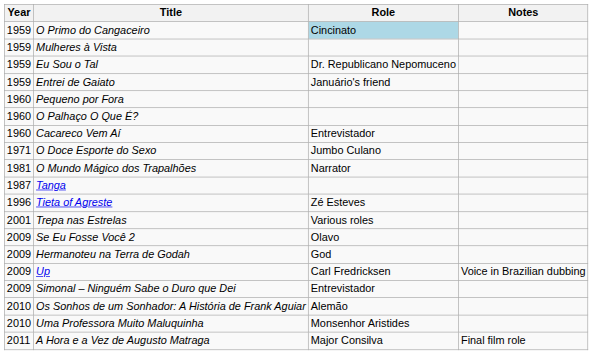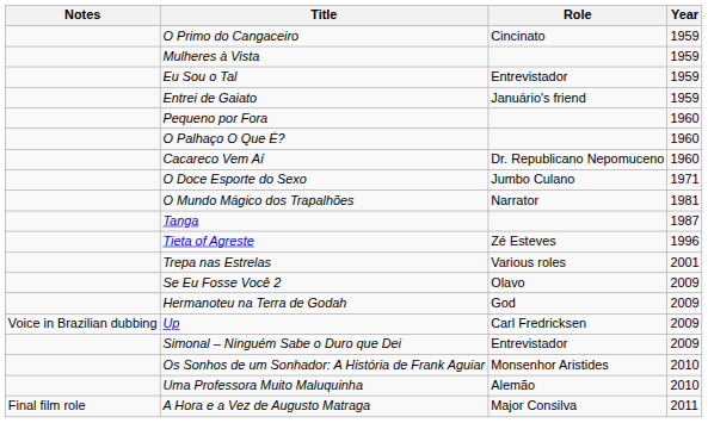 <table class="wikitable plainrowheaders">
 <tr>
-<th>Year</th>
+<th>Notes</th>
 <th>Title</th>
 <th>Role</th>
-<th>Notes</th>
+<th>Year</th>
 </tr>
 <tr>
+<td></td>
+<td><em>O Primo do Cangaceiro</em></td>
+<td>Cincinato</td>
 <td>1959</td>
-<td><em>O Primo do Cangaceiro</em></td>
-<td style="background: lightblue;">Cincinato</td>
-<td></td>
 </tr>
 <tr>
-<td>1959</td>
+<td></td>
 <td><em>Mulheres à Vista</em></td>
 <td></td>
-<td></td>
+<td>1959</td>
 </tr>
 <tr>
+<td></td>
+<td><em>Eu Sou o Tal</em></td>
+<td>Entrevistador</td>
 <td>1959</td>
-<td><em>Eu Sou o Tal</em></td>
-<td>Dr. Republicano Nepomuceno</td>
-<td></td>
 </tr>
 <tr>
-<td>1959</td>
+<td></td>
 <td><em>Entrei de Gaiato</em></td>
 <td>Januário's friend</td>
-<td></td>
+<td>1959</td>
 </tr>
 <tr>
-<td>1960</td>
+<td></td>
 <td><em>Pequeno por Fora</em></td>
 <td></td>
-<td></td>
+<td>1960</td>
 </tr>
 <tr>
-<td>1960</td>
+<td></td>
 <td><em>O Palhaço O Que É?</em></td>
 <td></td>
-<td></td>
+<td>1960</td>
 </tr>
 <tr>
+<td></td>
+<td><em>Cacareco Vem Aí</em></td>
+<td>Dr. Republicano Nepomuceno</td>
 <td>1960</td>
-<td><em>Cacareco Vem Aí</em></td>
-<td>Entrevistador</td>
-<td></td>
 </tr>
 <tr>
-<td>1971</td>
+<td></td>
 <td><em>O Doce Esporte do Sexo</em></td>
 <td>Jumbo Culano</td>
-<td></td>
+<td>1971</td>
 </tr>
 <tr>
-<td>1981</td>
+<td></td>
 <td><em>O Mundo Mágico dos Trapalhões</em></td>
 <td>Narrator</td>
-<td></td>
+<td>1981</td>
 </tr>
 <tr>
-<td>1987</td>
+<td></td>
 <td><em><a href='#'>Tanga</a></em></td>
 <td></td>
-<td></td>
+<td>1987</td>
 </tr>
 <tr>
-<td>1996</td>
+<td></td>
 <td><em><a href='#'>Tieta of Agreste</a></em></td>
 <td>Zé Esteves</td>
-<td></td>
+<td>1996</td>
 </tr>
 <tr>
-<td>2001</td>
+<td></td>
 <td><em>Trepa nas Estrelas</em></td>
 <td>Various roles</td>
-<td></td>
+<td>2001</td>
 </tr>
 <tr>
-<td>2009</td>
+<td></td>
 <td><em>Se Eu Fosse Você 2</em></td>
 <td>Olavo</td>
-<td></td>
+<td>2009</td>
 </tr>
 <tr>
-<td>2009</td>
+<td></td>
 <td><em>Hermanoteu na Terra de Godah</em></td>
 <td>God</td>
-<td></td>
+<td>2009</td>
 </tr>
 <tr>
-<td>2009</td>
+<td>Voice in Brazilian dubbing</td>
 <td><em><a href='#'>Up</a></em></td>
 <td>Carl Fredricksen</td>
-<td>Voice in Brazilian dubbing</td>
+<td>2009</td>
 </tr>
 <tr>
-<td>2009</td>
+<td></td>
 <td><em>Simonal – Ninguém Sabe o Duro que Dei</em></td>
 <td>Entrevistador</td>
-<td></td>
+<td>2009</td>
 </tr>
 <tr>
+<td></td>
+<td><em>Os Sonhos de um Sonhador: A História de Frank Aguiar</em></td>
+<td>Monsenhor Aristides</td>
 <td>2010</td>
-<td><em>Os Sonhos de um Sonhador: A História de Frank Aguiar</em></td>
-<td>Alemão</td>
-<td></td>
 </tr>
 <tr>
+<td></td>
+<td><em>Uma Professora Muito Maluquinha</em></td>
+<td>Alemão</td>
 <td>2010</td>
-<td><em>Uma Professora Muito Maluquinha</em></td>
-<td>Monsenhor Aristides</td>
-<td></td>
 </tr>
 <tr>
-<td>2011</td>
+<td>Final film role</td>
 <td><em>A Hora e a Vez de Augusto Matraga</em></td>
 <td>Major Consilva</td>
-<td>Final film role</td>
+<td>2011</td>
 </tr>
 </table>
